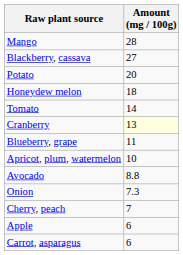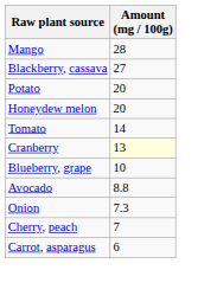 <table class="wikitable">
 <tr>
 <th>Raw plant source</th>
 <th>Amount<br> (mg / 100g)</th>
 </tr>
 <tr>
 <td><a href='#'>Mango</a></td>
 <td>28</td>
 </tr>
 <tr>
 <td><a href='#'>Blackberry</a>, <a href='#'>cassava</a></td>
 <td>27</td>
 </tr>
 <tr>
 <td><a href='#'>Potato</a></td>
 <td>20</td>
 </tr>
 <tr>
 <td><a href='#'>Honeydew melon</a></td>
-<td>18</td>
+<td>20</td>
 </tr>
 <tr>
 <td><a href='#'>Tomato</a></td>
 <td>14</td>
 </tr>
 <tr>
 <td><a href='#'>Cranberry</a></td>
 <td style="background: lightyellow;">13</td>
 </tr>
 <tr>
 <td><a href='#'>Blueberry</a>, <a href='#'>grape</a></td>
-<td>11</td>
-</tr>
-<tr>
-<td><a href='#'>Apricot</a>, <a href='#'>plum</a>, <a href='#'>watermelon</a></td>
 <td>10</td>
 </tr>
 <tr>
 <td><a href='#'>Avocado</a></td>
 <td>8.8</td>
 </tr>
 <tr>
 <td><a href='#'>Onion</a></td>
 <td>7.3</td>
 </tr>
 <tr>
 <td><a href='#'>Cherry</a>, <a href='#'>peach</a></td>
 <td>7</td>
 </tr>
 <tr>
-<td><a href='#'>Apple</a></td>
-<td>6</td>
-</tr>
-<tr>
 <td><a href='#'>Carrot</a>, <a href='#'>asparagus</a></td>
 <td>6</td>
 </tr>
 </table>
